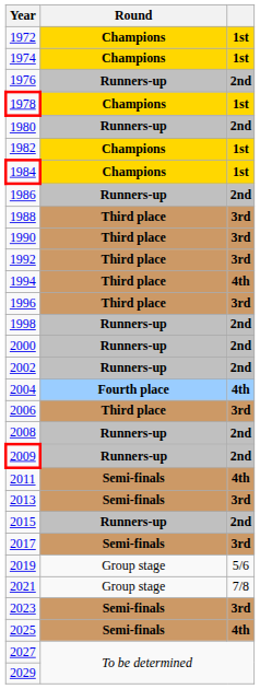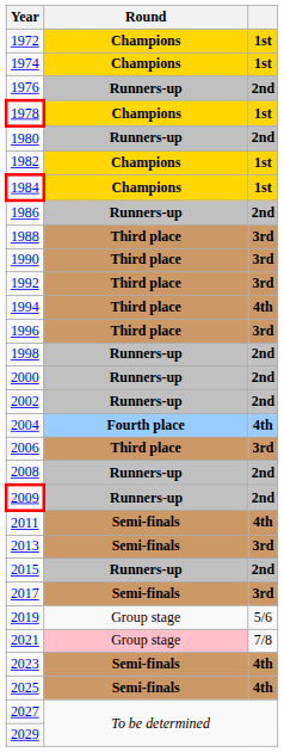 <table class="wikitable" style="text-align: center; font-size:90%">
 <tr>
 <th>Year</th>
 <th style="width:200px">Round</th>
 <th></th>
 </tr>
 <tr>
 <td><a href='#'>1972</a></td>
 <td bgcolor=Gold><strong>Champions</strong></td>
 <td bgcolor=Gold><strong>1st</strong></td>
 </tr>
 <tr>
 <td><a href='#'>1974</a></td>
 <td bgcolor=Gold><strong>Champions</strong></td>
 <td bgcolor=Gold><strong>1st</strong></td>
 </tr>
 <tr>
 <td><a href='#'>1976</a></td>
 <td bgcolor=Silver><strong>Runners-up</strong></td>
 <td bgcolor=Silver><strong>2nd</strong></td>
 </tr>
 <tr>
 <td style="border: 3px solid red"><a href='#'>1978</a></td>
 <td bgcolor=Gold><strong>Champions</strong></td>
 <td bgcolor=Gold><strong>1st</strong></td>
 </tr>
 <tr>
 <td><a href='#'>1980</a></td>
 <td bgcolor=Silver><strong>Runners-up</strong></td>
 <td bgcolor=Silver><strong>2nd</strong></td>
 </tr>
 <tr>
 <td><a href='#'>1982</a></td>
 <td bgcolor=Gold><strong>Champions</strong></td>
 <td bgcolor=Gold><strong>1st</strong></td>
 </tr>
 <tr>
 <td style="border: 3px solid red"><a href='#'>1984</a></td>
 <td bgcolor=Gold><strong>Champions</strong></td>
 <td bgcolor=Gold><strong>1st</strong></td>
 </tr>
 <tr>
 <td><a href='#'>1986</a></td>
 <td bgcolor=Silver><strong>Runners-up</strong></td>
 <td bgcolor=Silver><strong>2nd</strong></td>
 </tr>
 <tr>
 <td><a href='#'>1988</a></td>
 <td bgcolor="cc9966"><strong>Third place</strong></td>
 <td bgcolor="cc9966"><strong>3rd</strong></td>
 </tr>
 <tr>
 <td><a href='#'>1990</a></td>
 <td bgcolor="cc9966"><strong>Third place</strong></td>
 <td bgcolor="cc9966"><strong>3rd</strong></td>
 </tr>
 <tr>
 <td><a href='#'>1992</a></td>
 <td bgcolor="cc9966"><strong>Third place</strong></td>
 <td bgcolor="cc9966"><strong>3rd</strong></td>
 </tr>
 <tr>
 <td><a href='#'>1994</a></td>
 <td bgcolor="cc9966"><strong>Third place</strong></td>
 <td bgcolor="cc9966"><strong>4th</strong></td>
 </tr>
 <tr>
 <td><a href='#'>1996</a></td>
 <td bgcolor="cc9966"><strong>Third place</strong></td>
 <td bgcolor="cc9966"><strong>3rd</strong></td>
 </tr>
 <tr>
 <td><a href='#'>1998</a></td>
 <td bgcolor=Silver><strong>Runners-up</strong></td>
 <td bgcolor=Silver><strong>2nd</strong></td>
 </tr>
 <tr>
 <td><a href='#'>2000</a></td>
 <td bgcolor=Silver><strong>Runners-up</strong></td>
 <td bgcolor=Silver><strong>2nd</strong></td>
 </tr>
 <tr>
 <td><a href='#'>2002</a></td>
 <td bgcolor=Silver><strong>Runners-up</strong></td>
 <td bgcolor=Silver><strong>2nd</strong></td>
 </tr>
 <tr>
 <td><a href='#'>2004</a></td>
 <td bgcolor="9acdff"><strong>Fourth place</strong></td>
 <td bgcolor="9acdff"><strong>4th</strong></td>
 </tr>
 <tr>
 <td><a href='#'>2006</a></td>
 <td bgcolor="cc9966"><strong>Third place</strong></td>
 <td bgcolor="cc9966"><strong>3rd</strong></td>
 </tr>
 <tr>
 <td><a href='#'>2008</a></td>
 <td bgcolor=Silver><strong>Runners-up</strong></td>
 <td bgcolor=Silver><strong>2nd</strong></td>
 </tr>
 <tr>
 <td style="border: 3px solid red"><a href='#'>2009</a></td>
 <td bgcolor=Silver><strong>Runners-up</strong></td>
 <td bgcolor=Silver><strong>2nd</strong></td>
 </tr>
 <tr>
 <td><a href='#'>2011</a></td>
 <td bgcolor="cc9966"><strong>Semi-finals</strong></td>
 <td bgcolor="cc9966"><strong>4th</strong></td>
 </tr>
 <tr>
 <td><a href='#'>2013</a></td>
 <td bgcolor="cc9966"><strong>Semi-finals</strong></td>
 <td bgcolor="cc9966"><strong>3rd</strong></td>
 </tr>
 <tr>
 <td><a href='#'>2015</a></td>
 <td bgcolor=Silver><strong>Runners-up</strong></td>
 <td bgcolor=Silver><strong>2nd</strong></td>
 </tr>
 <tr>
 <td><a href='#'>2017</a></td>
 <td bgcolor="cc9966"><strong>Semi-finals</strong></td>
 <td bgcolor="cc9966"><strong>3rd</strong></td>
 </tr>
 <tr>
 <td><a href='#'>2019</a></td>
 <td>Group stage</td>
 <td>5/6</td>
 </tr>
 <tr>
 <td><a href='#'>2021</a></td>
-<td>Group stage</td>
+<td style="background: pink;">Group stage</td>
 <td>7/8</td>
 </tr>
 <tr>
 <td><a href='#'>2023</a></td>
 <td bgcolor="cc9966"><strong>Semi-finals</strong></td>
-<td bgcolor="cc9966"><strong>3rd</strong></td>
+<td bgcolor="cc9966"><strong>4th</strong></td>
 </tr>
 <tr>
 <td><a href='#'>2025</a></td>
 <td bgcolor="cc9966"><strong>Semi-finals</strong></td>
 <td bgcolor="cc9966"><strong>4th</strong></td>
 </tr>
 <tr>
 <td><a href='#'>2027</a></td>
 <td colspan="2" rowspan="2"><em>To be determined</em></td>
 </tr>
 <tr>
 <td><a href='#'>2029</a></td>
 </tr>
 </table>
